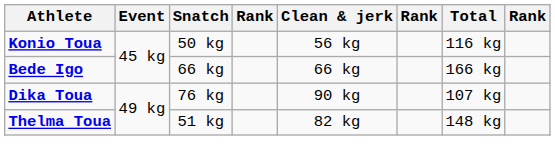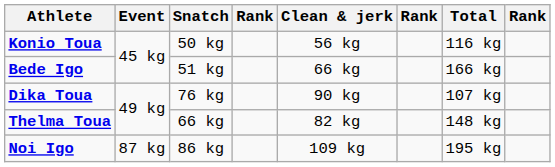 <table class="wikitable" style="font-size:90%;text-align:center">
 <tr>
 <th>Athlete</th>
 <th>Event</th>
 <th>Snatch</th>
 <th>Rank</th>
 <th>Clean & jerk</th>
 <th>Rank</th>
 <th>Total</th>
 <th>Rank</th>
 </tr>
 <tr align=center>
 <td align=left><strong><a href='#'>Konio Toua</a></strong></td>
 <td align=left rowspan=2>45 kg</td>
 <td>50 kg</td>
 <td></td>
 <td>56 kg</td>
 <td></td>
 <td>116 kg</td>
 <td></td>
 </tr>
 <tr align=center>
 <td align=left><strong><a href='#'>Bede Igo</a></strong></td>
-<td>66 kg</td>
+<td>51 kg</td>
 <td></td>
 <td>66 kg</td>
 <td></td>
 <td>166 kg</td>
 <td></td>
 </tr>
 <tr align=center>
 <td align=left><strong><a href='#'>Dika Toua</a></strong></td>
 <td align=left rowspan=2>49 kg</td>
 <td>76 kg</td>
 <td></td>
 <td>90 kg</td>
 <td></td>
 <td>107 kg</td>
 <td></td>
 </tr>
 <tr align=center>
 <td align=left><strong><a href='#'>Thelma Toua</a></strong></td>
-<td>51 kg</td>
+<td>66 kg</td>
 <td></td>
 <td>82 kg</td>
 <td></td>
 <td>148 kg</td>
 <td></td>
 </tr>
+<tr align=center>
+<td align=left><strong><a href='#'>Noi Igo</a></strong></td>
+<td align=left>87 kg</td>
+<td>86 kg</td>
+<td></td>
+<td>109 kg</td>
+<td></td>
+<td>195 kg</td>
+<td></td>
+</tr>
 </table>
